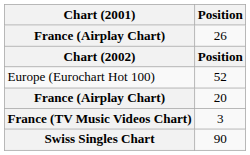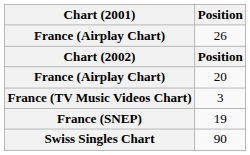 <table class="wikitable sortable plainrowheaders">
 <tr>
 <th>Chart (2001)</th>
 <th>Position</th>
 </tr>
 <tr>
 <th scope="row">France (Airplay Chart)</th>
 <td align="center">26</td>
 </tr>
 <tr>
 <th>Chart (2002)</th>
 <th>Position</th>
 </tr>
 <tr>
-<td align="left">Europe (Eurochart Hot 100)</td>
-<td align="center">52</td>
-</tr>
-<tr>
 <th scope="row">France (Airplay Chart)</th>
 <td align="center">20</td>
 </tr>
 <tr>
 <th scope="row">France (TV Music Videos Chart)</th>
 <td align="center">3</td>
 </tr>
 <tr>
+<th scope="row">France (SNEP)</th>
+<td align="center">19</td>
+</tr>
+<tr>
 <th scope="row">Swiss Singles Chart</th>
 <td align="center">90</td>
 </tr>
 </table>
